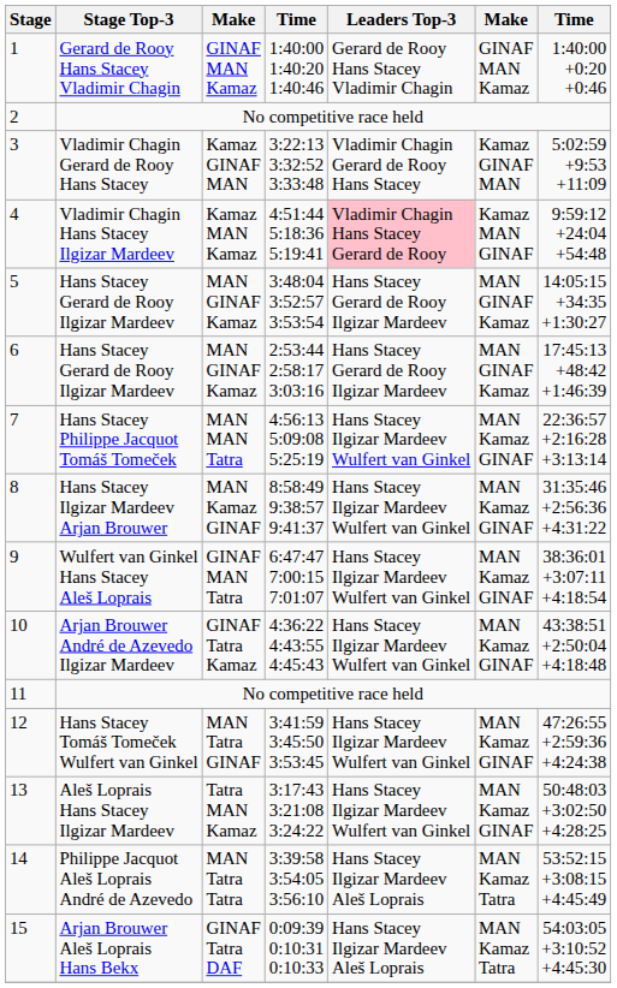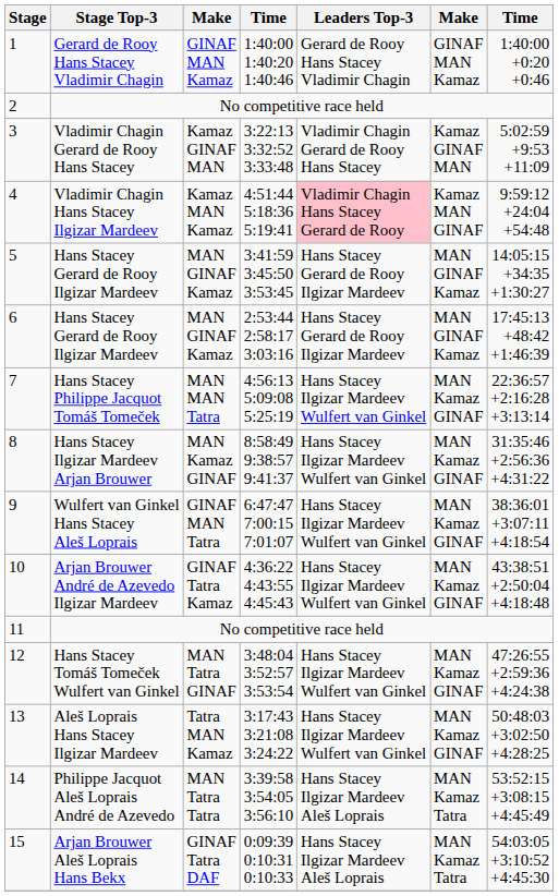 <table class="wikitable">
 <tr>
 <th>Stage</th>
 <th>Stage Top-3</th>
 <th>Make</th>
 <th>Time</th>
 <th>Leaders Top-3</th>
 <th>Make</th>
 <th>Time</th>
 </tr>
 <tr valign=top>
 <td>1</td>
 <td> <a href='#'>Gerard de Rooy</a><br>  <a href='#'>Hans Stacey</a><br>  <a href='#'>Vladimir Chagin</a></td>
 <td><a href='#'>GINAF</a><br><a href='#'>MAN</a><br><a href='#'>Kamaz</a></td>
 <td align=right>1:40:00<br>1:40:20<br>1:40:46</td>
 <td> Gerard de Rooy<br>  Hans Stacey<br>  Vladimir Chagin</td>
 <td>GINAF<br>MAN<br> Kamaz</td>
 <td align=right>1:40:00<br> +0:20<br> +0:46</td>
 </tr>
 <tr valign=top>
 <td>2</td>
 <td colspan="6" align="center">No competitive race held</td>
 </tr>
 <tr valign=top>
 <td>3</td>
 <td> Vladimir Chagin<br> Gerard de Rooy<br> Hans Stacey</td>
 <td>Kamaz<br>GINAF<br>MAN</td>
 <td>3:22:13<br>3:32:52<br>3:33:48</td>
 <td> Vladimir Chagin<br> Gerard de Rooy<br> Hans Stacey</td>
 <td>Kamaz<br>GINAF<br>MAN</td>
 <td align="right">5:02:59<br>+9:53<br>+11:09</td>
 </tr>
 <tr valign=top>
 <td>4</td>
 <td> Vladimir Chagin<br> Hans Stacey<br> <a href='#'>Ilgizar Mardeev</a></td>
 <td>Kamaz<br>MAN<br>Kamaz</td>
 <td>4:51:44<br>5:18:36<br>5:19:41</td>
 <td style="background: pink;"> Vladimir Chagin<br> Hans Stacey<br> Gerard de Rooy</td>
 <td>Kamaz<br>MAN<br>GINAF</td>
 <td align="right">9:59:12<br>+24:04<br>+54:48</td>
 </tr>
 <tr valign=top>
 <td>5</td>
 <td> Hans Stacey<br> Gerard de Rooy<br> Ilgizar Mardeev</td>
 <td>MAN<br>GINAF<br>Kamaz</td>
-<td>3:48:04<br>3:52:57<br>3:53:54</td>
+<td>3:41:59<br>3:45:50<br>3:53:45</td>
 <td> Hans Stacey<br> Gerard de Rooy<br> Ilgizar Mardeev</td>
 <td>MAN<br>GINAF<br>Kamaz</td>
 <td align="right">14:05:15<br>+34:35<br>+1:30:27</td>
 </tr>
 <tr valign=top>
 <td>6</td>
 <td> Hans Stacey<br> Gerard de Rooy<br> Ilgizar Mardeev</td>
 <td>MAN<br>GINAF<br>Kamaz</td>
 <td>2:53:44<br>2:58:17<br>3:03:16</td>
 <td> Hans Stacey<br> Gerard de Rooy<br> Ilgizar Mardeev</td>
 <td>MAN<br>GINAF<br>Kamaz</td>
 <td align="right">17:45:13<br>+48:42<br>+1:46:39</td>
 </tr>
 <tr valign=top>
 <td>7</td>
 <td> Hans Stacey<br> <a href='#'>Philippe Jacquot</a><br> <a href='#'>Tomáš Tomeček</a></td>
 <td>MAN<br>MAN<br><a href='#'>Tatra</a></td>
 <td>4:56:13<br>5:09:08<br>5:25:19</td>
 <td> Hans Stacey<br> Ilgizar Mardeev<br> <a href='#'>Wulfert van Ginkel</a></td>
 <td>MAN<br>Kamaz<br>GINAF</td>
 <td align="right">22:36:57<br>+2:16:28<br>+3:13:14</td>
 </tr>
 <tr valign=top>
 <td>8</td>
 <td> Hans Stacey<br> Ilgizar Mardeev<br> <a href='#'>Arjan Brouwer</a></td>
 <td>MAN<br>Kamaz<br>GINAF</td>
 <td>8:58:49<br>9:38:57<br>9:41:37</td>
 <td> Hans Stacey<br> Ilgizar Mardeev<br> Wulfert van Ginkel</td>
 <td>MAN<br>Kamaz<br>GINAF</td>
 <td align="right">31:35:46<br>+2:56:36<br>+4:31:22</td>
 </tr>
 <tr valign=top>
 <td>9</td>
 <td> Wulfert van Ginkel<br> Hans Stacey<br> <a href='#'>Aleš Loprais</a></td>
 <td>GINAF<br>MAN<br>Tatra</td>
 <td>6:47:47<br>7:00:15<br>7:01:07</td>
 <td> Hans Stacey<br> Ilgizar Mardeev<br> Wulfert van Ginkel</td>
 <td>MAN<br>Kamaz<br>GINAF</td>
 <td align="right">38:36:01<br>+3:07:11<br>+4:18:54</td>
 </tr>
 <tr valign=top>
 <td>10</td>
 <td> <a href='#'>Arjan Brouwer</a><br> <a href='#'>André de Azevedo</a><br> Ilgizar Mardeev</td>
 <td>GINAF<br>Tatra<br>Kamaz</td>
 <td>4:36:22<br>4:43:55<br>4:45:43</td>
 <td> Hans Stacey<br> Ilgizar Mardeev<br> Wulfert van Ginkel</td>
 <td>MAN<br>Kamaz<br>GINAF</td>
 <td align="right">43:38:51<br>+2:50:04<br>+4:18:48</td>
 </tr>
 <tr valign=top>
 <td>11</td>
 <td colspan="6" align="center">No competitive race held</td>
 </tr>
 <tr valign=top>
 <td>12</td>
 <td> Hans Stacey<br> Tomáš Tomeček<br> Wulfert van Ginkel</td>
 <td>MAN<br>Tatra<br>GINAF</td>
-<td>3:41:59<br>3:45:50<br>3:53:45</td>
+<td>3:48:04<br>3:52:57<br>3:53:54</td>
 <td> Hans Stacey<br> Ilgizar Mardeev<br> Wulfert van Ginkel</td>
 <td>MAN<br>Kamaz<br>GINAF</td>
 <td align="right">47:26:55<br>+2:59:36<br>+4:24:38</td>
 </tr>
 <tr valign=top>
 <td>13</td>
 <td> Aleš Loprais<br> Hans Stacey<br> Ilgizar Mardeev</td>
 <td>Tatra<br>MAN<br>Kamaz</td>
 <td>3:17:43<br>3:21:08<br>3:24:22</td>
 <td> Hans Stacey<br> Ilgizar Mardeev<br> Wulfert van Ginkel</td>
 <td>MAN<br>Kamaz<br>GINAF</td>
 <td align="right">50:48:03<br>+3:02:50<br>+4:28:25</td>
 </tr>
 <tr valign=top>
 <td>14</td>
 <td> Philippe Jacquot<br> Aleš Loprais<br> André de Azevedo</td>
 <td>MAN<br>Tatra<br>Tatra</td>
 <td>3:39:58<br>3:54:05<br>3:56:10</td>
 <td> Hans Stacey<br> Ilgizar Mardeev<br> Aleš Loprais</td>
 <td>MAN<br>Kamaz<br>Tatra</td>
 <td align="right">53:52:15<br>+3:08:15<br>+4:45:49</td>
 </tr>
 <tr valign=top>
 <td>15</td>
 <td> <a href='#'>Arjan Brouwer</a><br> Aleš Loprais<br> <a href='#'>Hans Bekx</a></td>
 <td>GINAF<br>Tatra<br><a href='#'>DAF</a></td>
 <td>0:09:39<br>0:10:31<br>0:10:33</td>
 <td> Hans Stacey<br> Ilgizar Mardeev<br> Aleš Loprais</td>
 <td>MAN<br>Kamaz<br>Tatra</td>
 <td align="right">54:03:05<br>+3:10:52<br>+4:45:30</td>
 </tr>
 <tr valign=top>
 </tr>
 </table>
